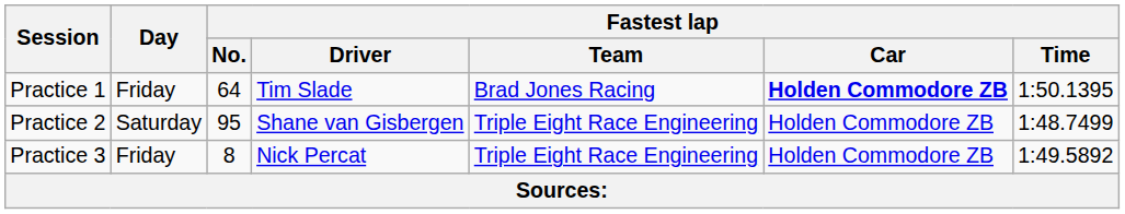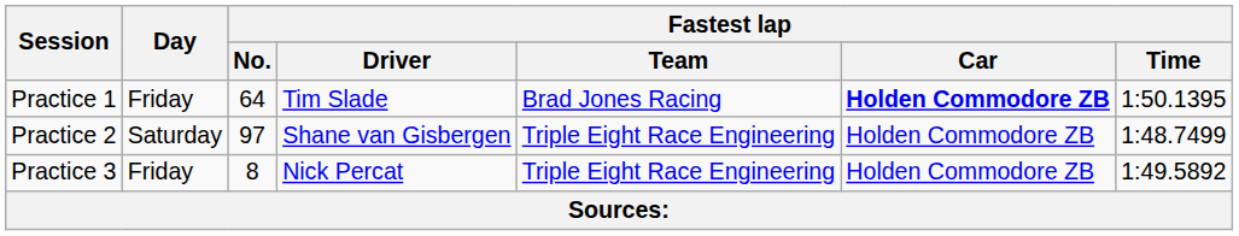 <table class="wikitable" style="font-size: 85%">
 <tr>
 <th rowspan="2">Session</th>
 <th rowspan="2">Day</th>
 <th colspan="5">Fastest lap</th>
 </tr>
 <tr>
 <th>No.</th>
 <th>Driver</th>
 <th>Team</th>
 <th>Car</th>
 <th>Time</th>
 </tr>
 <tr>
 <td>Practice 1</td>
 <td>Friday</td>
 <td align="center">64</td>
 <td> <a href='#'>Tim Slade</a></td>
 <td><a href='#'>Brad Jones Racing</a></td>
 <td><strong><a href='#'>Holden Commodore ZB</a></strong></td>
 <td>1:50.1395</td>
 </tr>
 <tr>
 <td>Practice 2</td>
 <td>Saturday</td>
-<td align="center">95</td>
+<td align="center">97</td>
 <td> <a href='#'>Shane van Gisbergen</a></td>
 <td><a href='#'>Triple Eight Race Engineering</a></td>
 <td><a href='#'>Holden Commodore ZB</a></td>
 <td>1:48.7499</td>
 </tr>
 <tr>
 <td>Practice 3</td>
 <td>Friday</td>
 <td align="center">8</td>
 <td> <a href='#'>Nick Percat</a></td>
 <td><a href='#'>Triple Eight Race Engineering</a></td>
 <td><a href='#'>Holden Commodore ZB</a></td>
 <td>1:49.5892</td>
 </tr>
 <tr>
 <th colspan="7">Sources:</th>
 </tr>
 </table>
